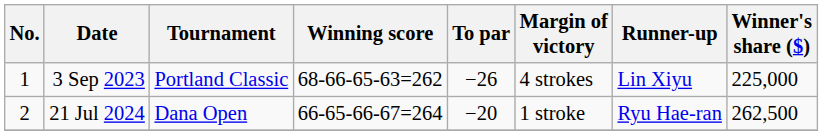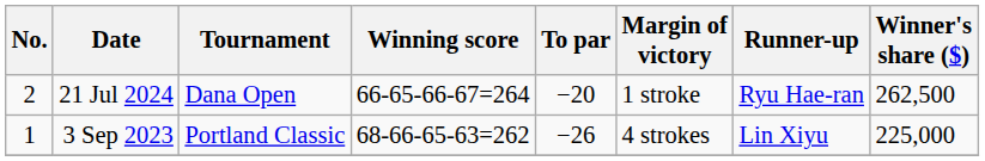 <table class="wikitable" style="font-size:95%;">
 <tr>
 <th>No.</th>
 <th>Date</th>
 <th>Tournament</th>
 <th>Winning score</th>
 <th>To par</th>
 <th>Margin of<br>victory</th>
 <th>Runner-up</th>
 <th>Winner's<br>share (<a href='#'>$</a>)</th>
 </tr>
 <tr>
+<td align=center>2</td>
+<td align=right>21 Jul <a href='#'>2024</a></td>
+<td><a href='#'>Dana Open</a></td>
+<td align=right>66-65-66-67=264</td>
+<td align=center>−20</td>
+<td>1 stroke</td>
+<td> <a href='#'>Ryu Hae-ran</a></td>
+<td>262,500</td>
+</tr>
+<tr>
 <td align=center>1</td>
 <td align=right>3 Sep <a href='#'>2023</a></td>
 <td><a href='#'>Portland Classic</a></td>
 <td align=right>68-66-65-63=262</td>
 <td align=center>−26</td>
 <td>4 strokes</td>
 <td> <a href='#'>Lin Xiyu</a></td>
 <td>225,000</td>
 </tr>
 <tr>
-<td align=center>2</td>
-<td align=right>21 Jul <a href='#'>2024</a></td>
-<td><a href='#'>Dana Open</a></td>
-<td align=right>66-65-66-67=264</td>
-<td align=center>−20</td>
-<td>1 stroke</td>
-<td> <a href='#'>Ryu Hae-ran</a></td>
-<td>262,500</td>
-</tr>
-<tr>
 </tr>
 </table>
